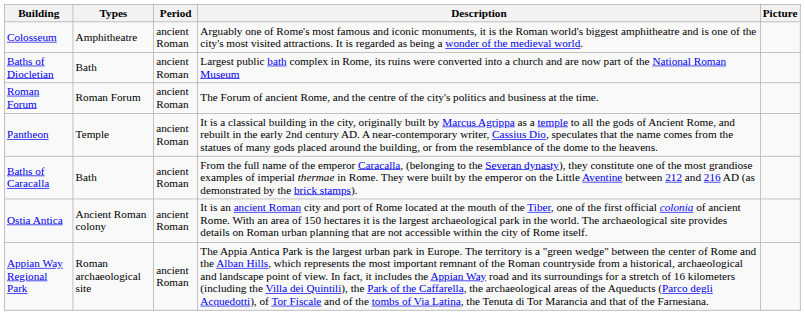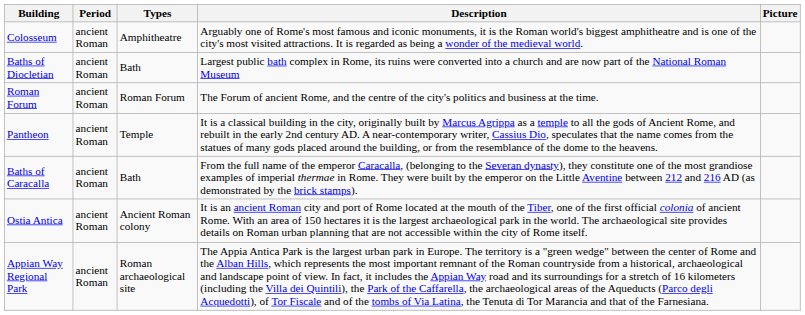 <table class="wikitable" width="90%">
 <tr>
 <th>Building</th>
+<th>Period</th>
 <th>Types</th>
-<th>Period</th>
 <th>Description</th>
 <th>Picture</th>
 </tr>
 <tr>
 <td><a href='#'>Colosseum</a></td>
+<td>ancient Roman</td>
 <td>Amphitheatre</td>
-<td>ancient Roman</td>
 <td>Arguably one of Rome's most famous and iconic monuments, it is the Roman world's biggest amphitheatre and is one of the city's most visited attractions. It is regarded as being a <a href='#'>wonder of the medieval world</a>.</td>
 <td></td>
 </tr>
 <tr>
 <td><a href='#'>Baths of Diocletian</a></td>
+<td>ancient Roman</td>
 <td>Bath</td>
-<td>ancient Roman</td>
 <td>Largest public <a href='#'>bath</a> complex in Rome, its ruins were converted into a church and are now part of the <a href='#'>National Roman Museum</a></td>
 <td></td>
 </tr>
 <tr>
 <td><a href='#'>Roman Forum</a></td>
+<td>ancient Roman</td>
 <td>Roman Forum</td>
-<td>ancient Roman</td>
 <td>The Forum of ancient Rome, and the centre of the city's politics and business at the time.</td>
 <td></td>
 </tr>
 <tr>
 <td><a href='#'>Pantheon</a></td>
+<td>ancient Roman</td>
 <td>Temple</td>
-<td>ancient Roman</td>
 <td>It is a classical building in the city, originally built by <a href='#'>Marcus Agrippa</a> as a <a href='#'>temple</a> to all the gods of Ancient Rome, and rebuilt in the early 2nd century AD. A near-contemporary writer, <a href='#'>Cassius Dio</a>, speculates that the name comes from the statues of many gods placed around the building, or from the resemblance of the dome to the heavens.</td>
 <td></td>
 </tr>
 <tr>
 <td><a href='#'>Baths of Caracalla</a></td>
+<td>ancient Roman</td>
 <td>Bath</td>
-<td>ancient Roman</td>
 <td>From the full name of the emperor <a href='#'>Caracalla</a>, (belonging to the <a href='#'>Severan dynasty</a>), they constitute one of the most grandiose examples of imperial <em>thermae</em> in Rome. They were built by the emperor on the Little <a href='#'>Aventine</a> between <a href='#'>212</a> and <a href='#'>216</a> AD (as demonstrated by the <a href='#'>brick stamps</a>).</td>
 <td></td>
 </tr>
 <tr>
 <td><a href='#'>Ostia Antica</a></td>
+<td>ancient Roman</td>
 <td>Ancient Roman colony</td>
-<td>ancient Roman</td>
 <td>It is an <a href='#'>ancient Roman</a> city and port of Rome located at the mouth of the <a href='#'>Tiber</a>, one of the first official <em><a href='#'>colonia</a></em> of ancient Rome. With an area of 150 hectares it is the largest archaeological park in the world. The archaeological site provides details on Roman urban planning that are not accessible within the city of Rome itself.</td>
 <td></td>
 </tr>
 <tr>
 <td><a href='#'>Appian Way Regional Park</a></td>
+<td>ancient Roman</td>
 <td>Roman archaeological site</td>
-<td>ancient Roman</td>
 <td>The Appia Antica Park is the largest urban park in Europe. The territory is a "green wedge" between the center of Rome and the <a href='#'>Alban Hills</a>, which represents the most important remnant of the Roman countryside from a historical, archaeological and landscape point of view. In fact, it includes the <a href='#'>Appian Way</a> road and its surroundings for a stretch of 16 kilometers (including the <a href='#'>Villa dei Quintili</a>), the <a href='#'>Park of the Caffarella</a>, the archaeological areas of the Aqueducts (<a href='#'>Parco degli Acquedotti</a>), of <a href='#'>Tor Fiscale</a> and of the <a href='#'>tombs of  Via Latina</a>, the Tenuta di Tor Marancia and that of the Farnesiana.</td>
 <td></td>
 </tr>
 </table>
